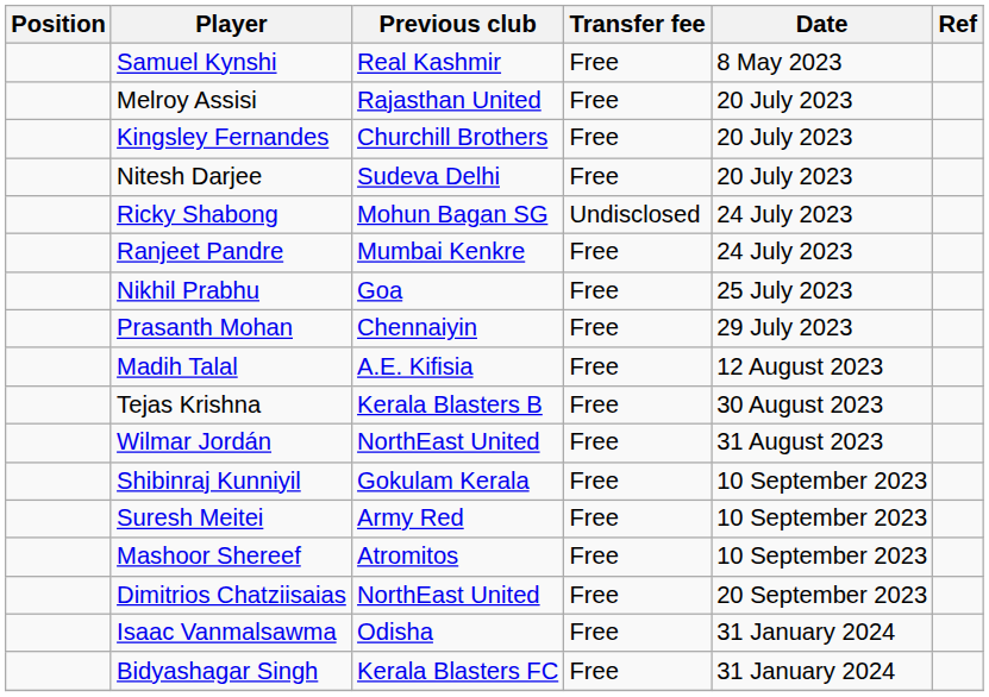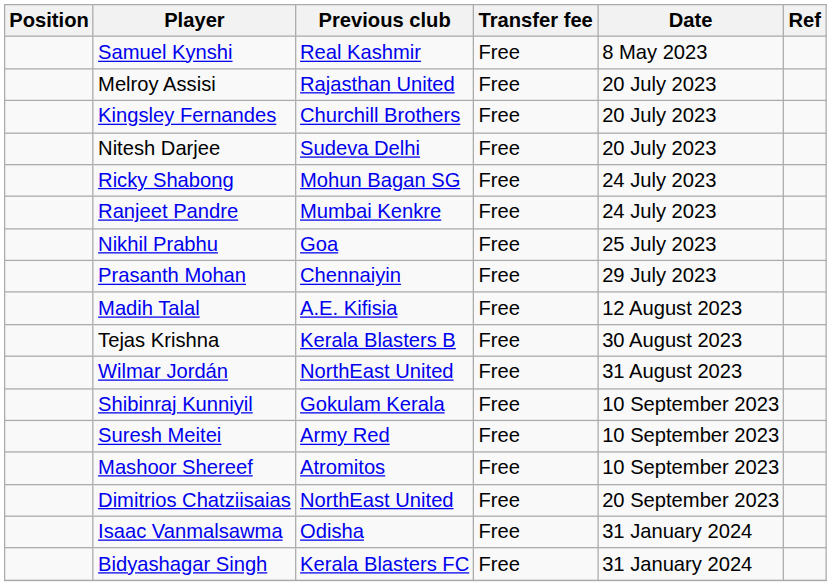 <table class="wikitable plainrowheaders" style="text-align:center; text-align:left">
 <tr>
 <th scope="col">Position</th>
 <th scope="col">Player</th>
 <th scope="col">Previous club</th>
 <th scope="col">Transfer fee</th>
 <th scope="col">Date</th>
 <th scope="col">Ref</th>
 </tr>
 <tr>
 <td></td>
 <td> <a href='#'>Samuel Kynshi</a></td>
 <td> <a href='#'>Real Kashmir</a></td>
 <td>Free</td>
 <td>8 May 2023</td>
 <td></td>
 </tr>
 <tr>
 <td></td>
 <td> Melroy Assisi</td>
 <td> <a href='#'>Rajasthan United</a></td>
 <td>Free</td>
 <td>20 July 2023</td>
 <td></td>
 </tr>
 <tr>
 <td></td>
 <td> <a href='#'>Kingsley Fernandes</a></td>
 <td> <a href='#'>Churchill Brothers</a></td>
 <td>Free</td>
 <td>20 July 2023</td>
 <td></td>
 </tr>
 <tr>
 <td></td>
 <td> Nitesh Darjee</td>
 <td> <a href='#'>Sudeva Delhi</a></td>
 <td>Free</td>
 <td>20 July 2023</td>
 <td></td>
 </tr>
 <tr>
 <td></td>
 <td> <a href='#'>Ricky Shabong</a></td>
 <td> <a href='#'>Mohun Bagan SG</a></td>
-<td>Undisclosed</td>
+<td>Free</td>
 <td>24 July 2023</td>
 <td></td>
 </tr>
 <tr>
 <td></td>
 <td> <a href='#'>Ranjeet Pandre</a></td>
 <td> <a href='#'>Mumbai Kenkre</a></td>
 <td>Free</td>
 <td>24 July 2023</td>
 <td></td>
 </tr>
 <tr>
 <td></td>
 <td> <a href='#'>Nikhil Prabhu</a></td>
 <td> <a href='#'>Goa</a></td>
 <td>Free</td>
 <td>25 July 2023</td>
 <td></td>
 </tr>
 <tr>
 <td></td>
 <td> <a href='#'>Prasanth Mohan</a></td>
 <td> <a href='#'>Chennaiyin</a></td>
 <td>Free</td>
 <td>29 July 2023</td>
 <td></td>
 </tr>
 <tr>
 <td></td>
 <td> <a href='#'>Madih Talal</a></td>
 <td> <a href='#'>A.E. Kifisia</a></td>
 <td>Free</td>
 <td>12 August 2023</td>
 <td></td>
 </tr>
 <tr>
 <td></td>
 <td> Tejas Krishna</td>
 <td> <a href='#'>Kerala Blasters B</a></td>
 <td>Free</td>
 <td>30 August 2023</td>
 <td></td>
 </tr>
 <tr>
 <td></td>
 <td> <a href='#'>Wilmar Jordán</a></td>
 <td> <a href='#'>NorthEast United</a></td>
 <td>Free</td>
 <td>31 August 2023</td>
 <td></td>
 </tr>
 <tr>
 <td></td>
 <td> <a href='#'>Shibinraj Kunniyil</a></td>
 <td> <a href='#'>Gokulam Kerala</a></td>
 <td>Free</td>
 <td>10 September 2023</td>
 <td></td>
 </tr>
 <tr>
 <td></td>
 <td> <a href='#'>Suresh Meitei</a></td>
 <td> <a href='#'>Army Red</a></td>
 <td>Free</td>
 <td>10 September 2023</td>
 <td></td>
 </tr>
 <tr>
 <td></td>
 <td> <a href='#'>Mashoor Shereef</a></td>
 <td> <a href='#'>Atromitos</a></td>
 <td>Free</td>
 <td>10 September 2023</td>
 <td></td>
 </tr>
 <tr>
 <td></td>
 <td> <a href='#'>Dimitrios Chatziisaias</a></td>
 <td> <a href='#'>NorthEast United</a></td>
 <td>Free</td>
 <td>20 September 2023</td>
 <td></td>
 </tr>
 <tr>
 <td></td>
 <td> <a href='#'>Isaac Vanmalsawma</a></td>
 <td> <a href='#'>Odisha</a></td>
 <td>Free</td>
 <td>31 January 2024</td>
 <td></td>
 </tr>
 <tr>
 <td></td>
 <td> <a href='#'>Bidyashagar Singh</a></td>
 <td> <a href='#'>Kerala Blasters FC</a></td>
 <td>Free</td>
 <td>31 January 2024</td>
 <td></td>
 </tr>
 <tr>
 </tr>
 </table>
